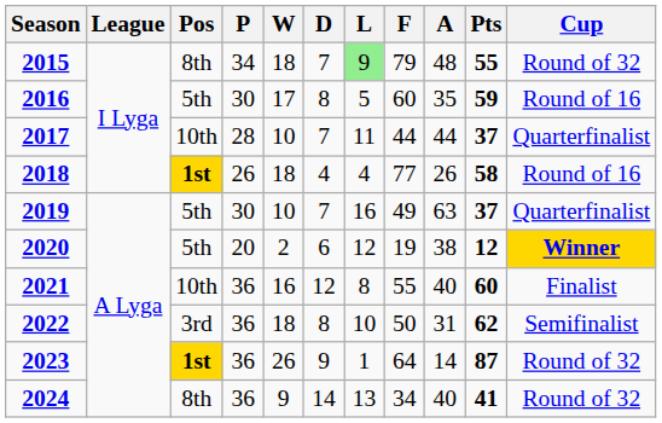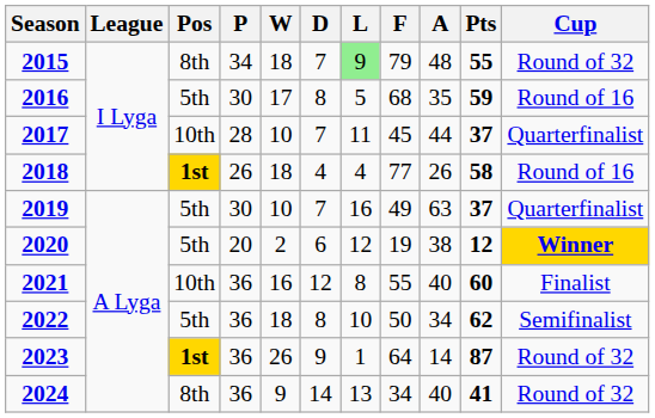 <table class="wikitable" style="text-align:center">
 <tr>
 <th width=40>Season</th>
 <th>League</th>
 <th>Pos</th>
 <th width=20>P</th>
 <th width=20>W</th>
 <th width=20>D</th>
 <th width=20>L</th>
 <th width=20>F</th>
 <th width=20>A</th>
 <th width=20>Pts</th>
 <th><a href='#'>Cup</a></th>
 </tr>
 <tr>
 <td><strong><a href='#'>2015</a></strong></td>
 <td rowspan="4"><a href='#'>I Lyga</a></td>
 <td>8th</td>
 <td>34</td>
 <td>18</td>
 <td>7</td>
 <td style="background: lightgreen;">9</td>
 <td>79</td>
 <td>48</td>
 <td><strong>55</strong></td>
 <td><a href='#'>Round of 32</a></td>
 </tr>
 <tr>
 <td><strong><a href='#'>2016</a></strong></td>
 <td>5th</td>
 <td>30</td>
 <td>17</td>
 <td>8</td>
 <td>5</td>
-<td>60</td>
+<td>68</td>
 <td>35</td>
 <td><strong>59</strong></td>
 <td><a href='#'>Round of 16</a></td>
 </tr>
 <tr>
 <td><strong><a href='#'>2017</a></strong></td>
 <td>10th</td>
 <td>28</td>
 <td>10</td>
 <td>7</td>
 <td>11</td>
-<td>44</td>
+<td>45</td>
 <td>44</td>
 <td><strong>37</strong></td>
 <td><a href='#'>Quarterfinalist</a></td>
 </tr>
 <tr>
 <td><strong><a href='#'>2018</a></strong></td>
 <td bgcolor=gold><strong>1st</strong></td>
 <td>26</td>
 <td>18</td>
 <td>4</td>
 <td>4</td>
 <td>77</td>
 <td>26</td>
 <td><strong>58</strong></td>
 <td><a href='#'>Round of 16</a></td>
 </tr>
 <tr>
 <td><strong><a href='#'>2019</a></strong></td>
 <td rowspan="6"><a href='#'>A Lyga</a></td>
 <td>5th</td>
 <td>30</td>
 <td>10</td>
 <td>7</td>
 <td>16</td>
 <td>49</td>
 <td>63</td>
 <td><strong>37</strong></td>
 <td><a href='#'>Quarterfinalist</a></td>
 </tr>
 <tr>
 <td><strong><a href='#'>2020</a></strong></td>
 <td>5th</td>
 <td>20</td>
 <td>2</td>
 <td>6</td>
 <td>12</td>
 <td>19</td>
 <td>38</td>
 <td><strong>12</strong></td>
 <td bgcolor=gold><a href='#'><strong>Winner</strong></a></td>
 </tr>
 <tr>
 <td><strong><a href='#'>2021</a></strong></td>
 <td>10th</td>
 <td>36</td>
 <td>16</td>
 <td>12</td>
 <td>8</td>
 <td>55</td>
 <td>40</td>
 <td><strong>60</strong></td>
 <td><a href='#'>Finalist</a></td>
 </tr>
 <tr>
 <td><strong><a href='#'>2022</a></strong></td>
-<td>3rd</td>
+<td>5th</td>
 <td>36</td>
 <td>18</td>
 <td>8</td>
 <td>10</td>
 <td>50</td>
-<td>31</td>
+<td>34</td>
 <td><strong>62</strong></td>
 <td><a href='#'>Semifinalist</a></td>
 </tr>
 <tr>
 <td><strong><a href='#'>2023</a></strong></td>
 <td bgcolor=gold><strong>1st</strong></td>
 <td>36</td>
 <td>26</td>
 <td>9</td>
 <td>1</td>
 <td>64</td>
 <td>14</td>
 <td><strong>87</strong></td>
 <td><a href='#'>Round of 32</a></td>
 </tr>
 <tr>
 <td><strong><a href='#'>2024</a></strong></td>
 <td>8th</td>
 <td>36</td>
 <td>9</td>
 <td>14</td>
 <td>13</td>
 <td>34</td>
 <td>40</td>
 <td><strong>41 </strong></td>
 <td><a href='#'>Round of 32</a></td>
 </tr>
 </table>
